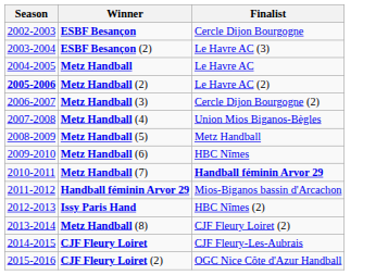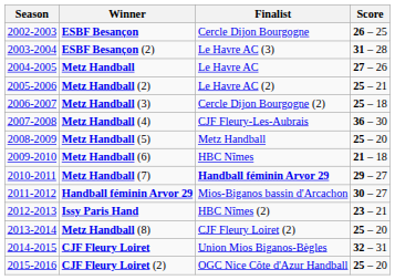 <table class="wikitable centre alternance">
 <tr>
 <th>Season</th>
 <th>Winner</th>
 <th>Finalist</th>
+<th>Score</th>
 </tr>
 <tr>
 <td align=center><a href='#'>2002-2003</a></td>
 <td><strong><a href='#'>ESBF Besançon</a></strong></td>
 <td><a href='#'>Cercle Dijon Bourgogne</a></td>
+<td align=center><strong>26</strong> – 25</td>
 </tr>
 <tr>
 <td align=center><a href='#'>2003-2004</a></td>
 <td><strong><a href='#'>ESBF Besançon</a></strong> (2)</td>
 <td><a href='#'>Le Havre AC</a> (3)</td>
+<td align=center><strong>31</strong> – 28</td>
 </tr>
 <tr>
 <td align=center><a href='#'>2004-2005</a></td>
 <td><strong><a href='#'>Metz Handball</a></strong></td>
 <td><a href='#'>Le Havre AC</a></td>
+<td align=center><strong>27</strong> – 26</td>
 </tr>
 <tr>
-<td align=center><strong><a href='#'>2005-2006</a></strong></td>
+<td align=center><a href='#'>2005-2006</a></td>
 <td><strong><a href='#'>Metz Handball</a></strong> (2)</td>
 <td><a href='#'>Le Havre AC</a> (2)</td>
+<td align=center><strong>25</strong> – 21</td>
 </tr>
 <tr>
 <td align=center><a href='#'>2006-2007</a></td>
 <td><strong><a href='#'>Metz Handball</a></strong> (3)</td>
 <td><a href='#'>Cercle Dijon Bourgogne</a> (2)</td>
+<td align=center><strong>25</strong> – 18</td>
 </tr>
 <tr>
 <td align=center><a href='#'>2007-2008</a></td>
 <td><strong><a href='#'>Metz Handball</a></strong> (4)</td>
-<td><a href='#'>Union Mios Biganos-Bègles</a></td>
+<td><a href='#'>CJF Fleury-Les-Aubrais</a></td>
+<td align=center><strong>36</strong> – 30</td>
 </tr>
 <tr>
 <td align=center><a href='#'>2008-2009</a></td>
 <td><strong><a href='#'>Metz Handball</a></strong> (5)</td>
 <td><a href='#'>Metz Handball</a></td>
+<td align=center><strong>25</strong> – 20</td>
 </tr>
 <tr>
 <td align=center><a href='#'>2009-2010</a></td>
 <td><strong><a href='#'>Metz Handball</a></strong> (6)</td>
 <td><a href='#'>HBC Nîmes</a></td>
+<td align=center><strong>21</strong> – 18</td>
 </tr>
 <tr>
 <td align=center><a href='#'>2010-2011</a></td>
 <td><strong><a href='#'>Metz Handball</a></strong> (7)</td>
 <td><strong><a href='#'>Handball féminin Arvor 29</a></strong></td>
+<td align=center><strong>29</strong> – 27</td>
 </tr>
 <tr>
 <td align=center><a href='#'>2011-2012</a></td>
 <td><strong><a href='#'>Handball féminin Arvor 29</a></strong></td>
 <td><a href='#'>Mios-Biganos bassin d'Arcachon</a></td>
+<td align=center><strong>30</strong> – 27</td>
 </tr>
 <tr>
 <td align=center><a href='#'>2012-2013</a></td>
 <td><strong><a href='#'>Issy Paris Hand</a></strong></td>
 <td><a href='#'>HBC Nîmes</a> (2)</td>
+<td align=center><strong>23</strong> – 21</td>
 </tr>
 <tr>
 <td align=center><a href='#'>2013-2014</a></td>
 <td><strong><a href='#'>Metz Handball</a></strong> (8)</td>
 <td><a href='#'>CJF Fleury Loiret</a> (2)</td>
+<td align=center><strong>25</strong> – 20</td>
 </tr>
 <tr>
 <td align=center><a href='#'>2014-2015</a></td>
 <td><strong><a href='#'>CJF Fleury Loiret</a></strong></td>
-<td><a href='#'>CJF Fleury-Les-Aubrais</a></td>
+<td><a href='#'>Union Mios Biganos-Bègles</a></td>
+<td align=center><strong>32</strong> – 31</td>
 </tr>
 <tr>
 <td align=center><a href='#'>2015-2016</a></td>
 <td><strong><a href='#'>CJF Fleury Loiret</a></strong> (2)</td>
 <td><a href='#'>OGC Nice Côte d'Azur Handball</a></td>
+<td align=center><strong>25</strong> – 20</td>
 </tr>
 </table>
